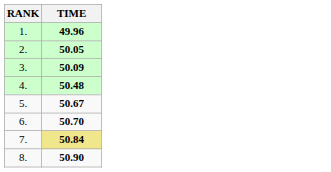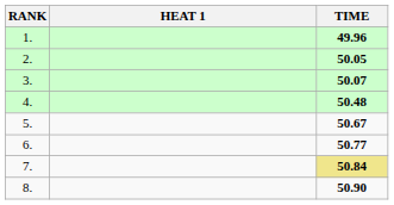 <table class="wikitable" style="border-collapse: collapse; font-size: 90%;">
 <tr>
 <th>RANK</th>
+<th style="width: 20em">HEAT 1</th>
 <th style="width: 5em">TIME</th>
 </tr>
 <tr style="background:#ccffcc;">
 <td align="center">1.</td>
+<td></td>
 <td align="center"><strong>49.96</strong></td>
 </tr>
 <tr style="background:#ccffcc;">
 <td align="center">2.</td>
+<td></td>
 <td align="center"><strong>50.05</strong></td>
 </tr>
 <tr style="background:#ccffcc;">
 <td align="center">3.</td>
-<td align="center"><strong>50.09</strong></td>
+<td></td>
+<td align="center"><strong>50.07</strong></td>
 </tr>
 <tr style="background:#ccffcc;">
 <td align="center">4.</td>
+<td></td>
 <td align="center"><strong>50.48</strong></td>
 </tr>
 <tr>
 <td align="center">5.</td>
+<td></td>
 <td align="center"><strong>50.67</strong></td>
 </tr>
 <tr>
 <td align="center">6.</td>
-<td align="center"><strong>50.70</strong></td>
+<td></td>
+<td align="center"><strong>50.77</strong></td>
 </tr>
 <tr>
 <td align="center">7.</td>
+<td></td>
 <td align="center" style="background: khaki;"><strong>50.84</strong></td>
 </tr>
 <tr>
 <td align="center">8.</td>
+<td></td>
 <td align="center"><strong>50.90</strong></td>
 </tr>
 </table>
